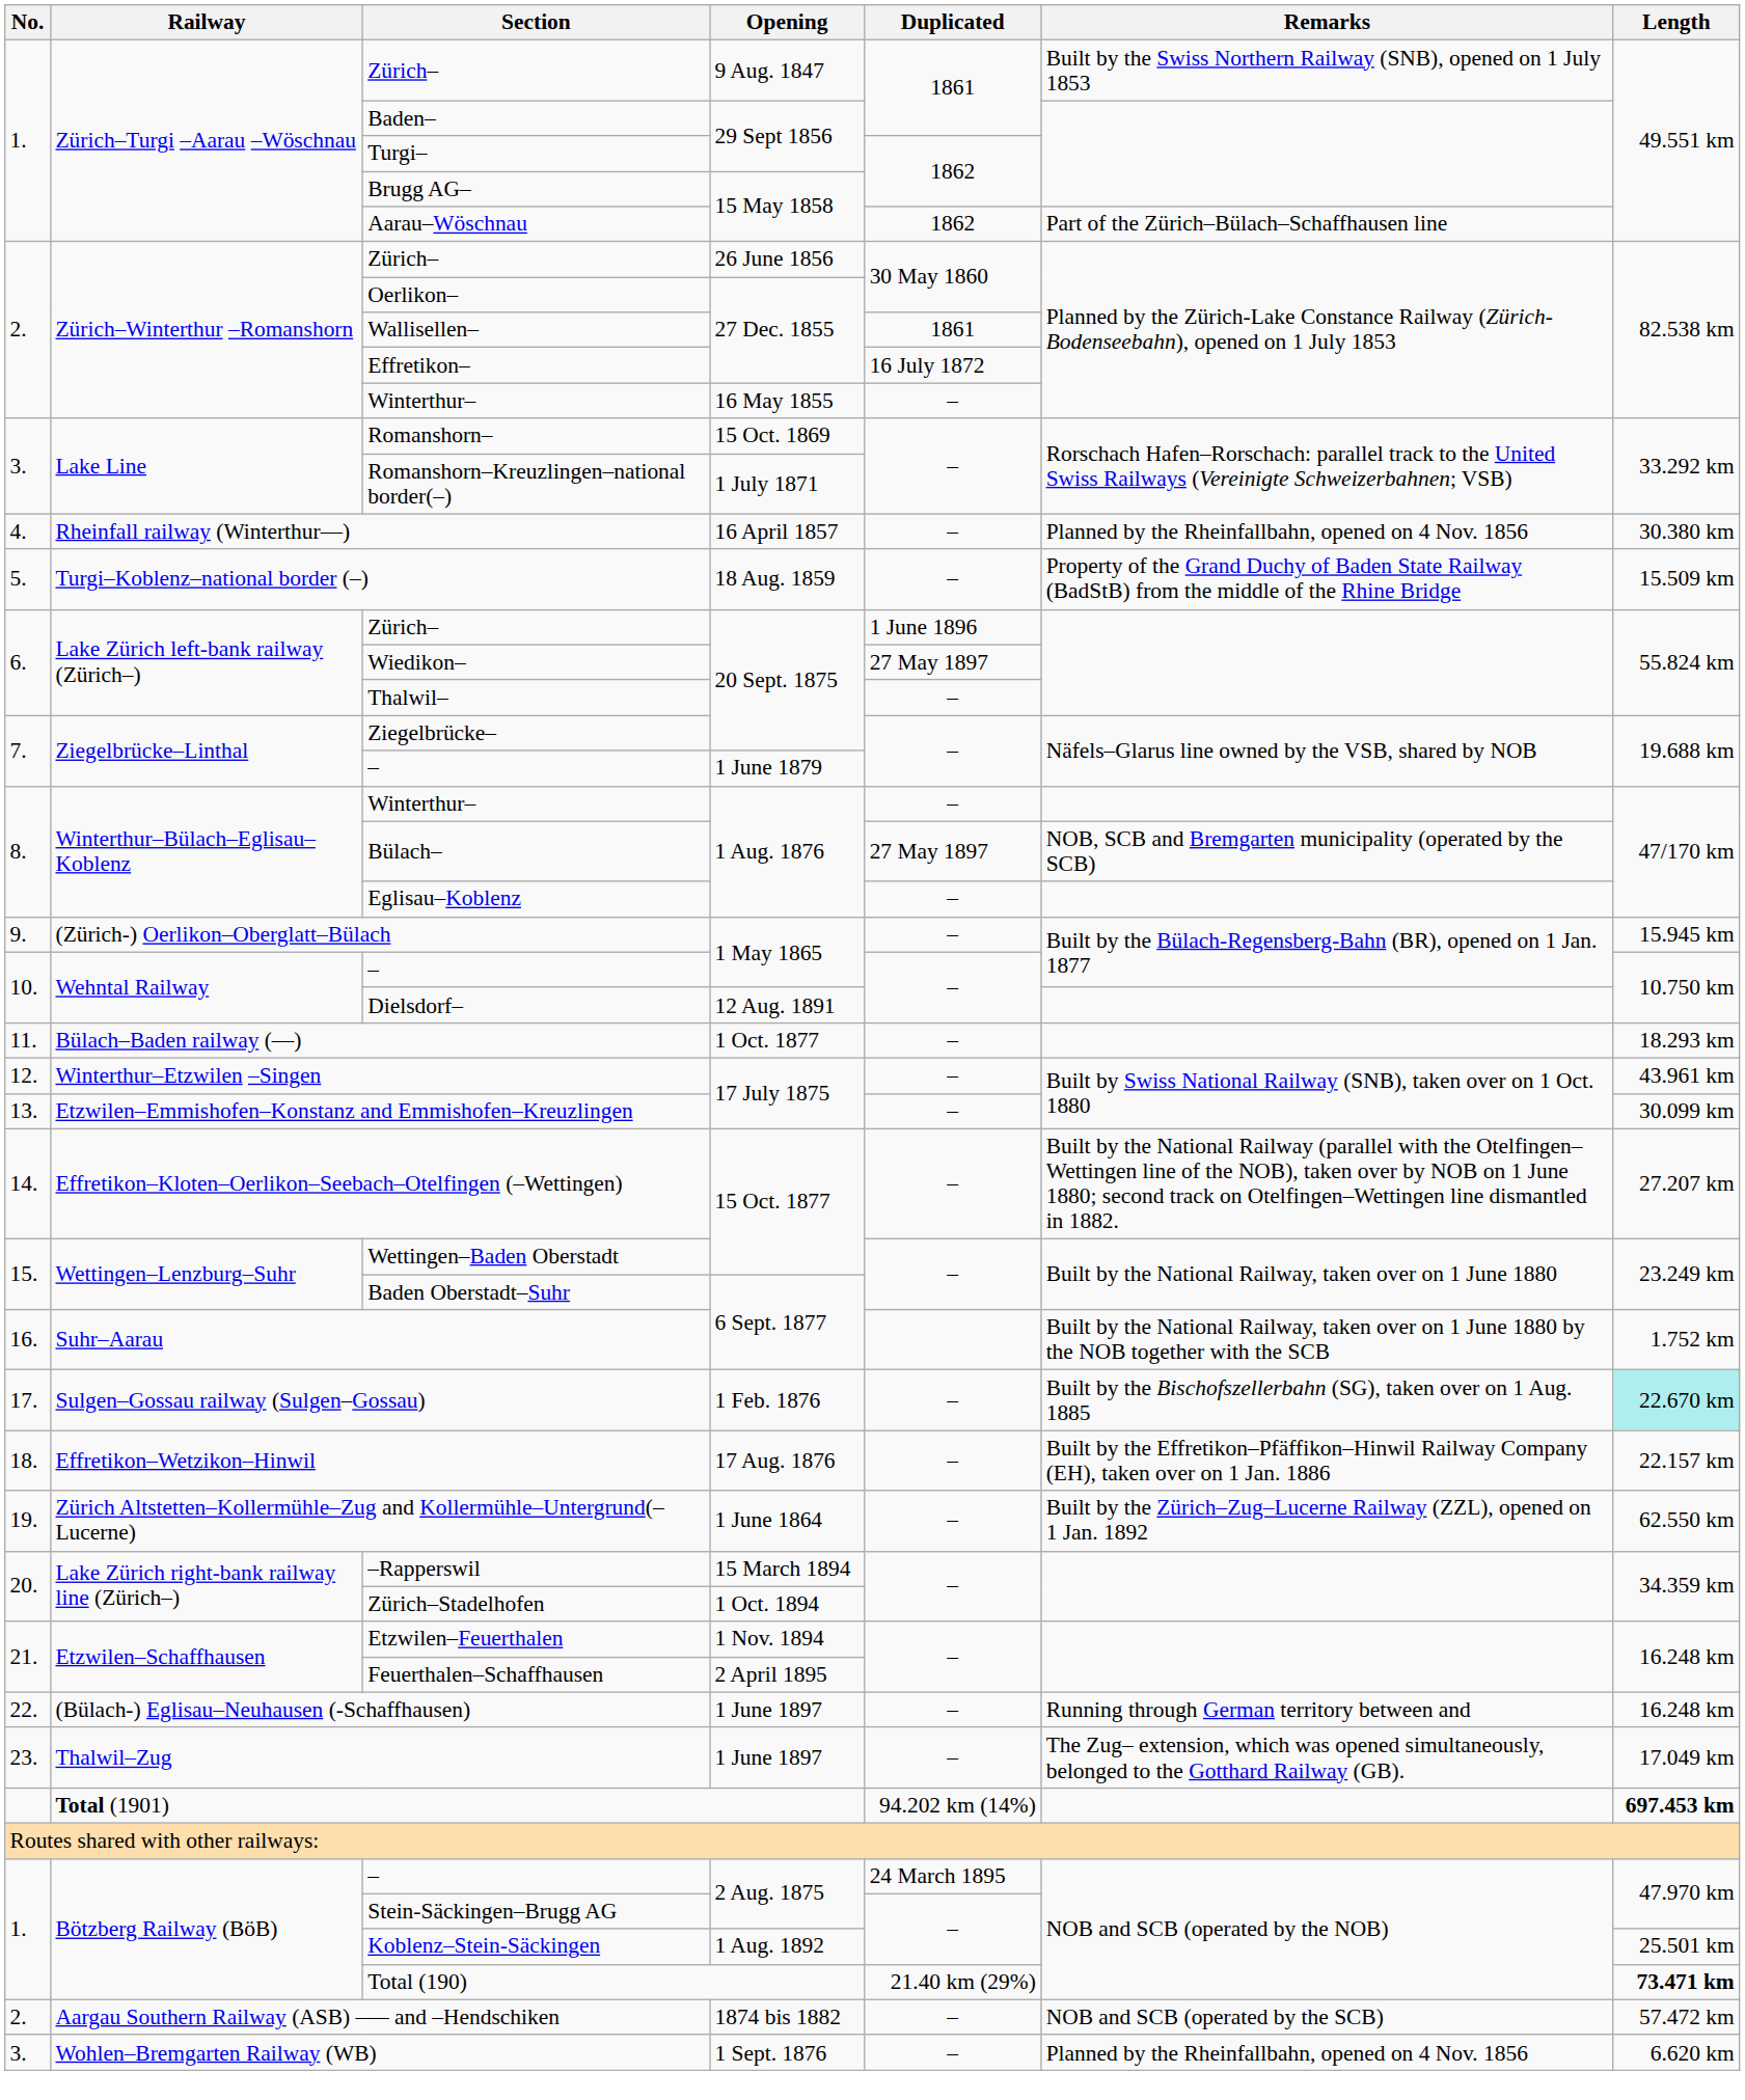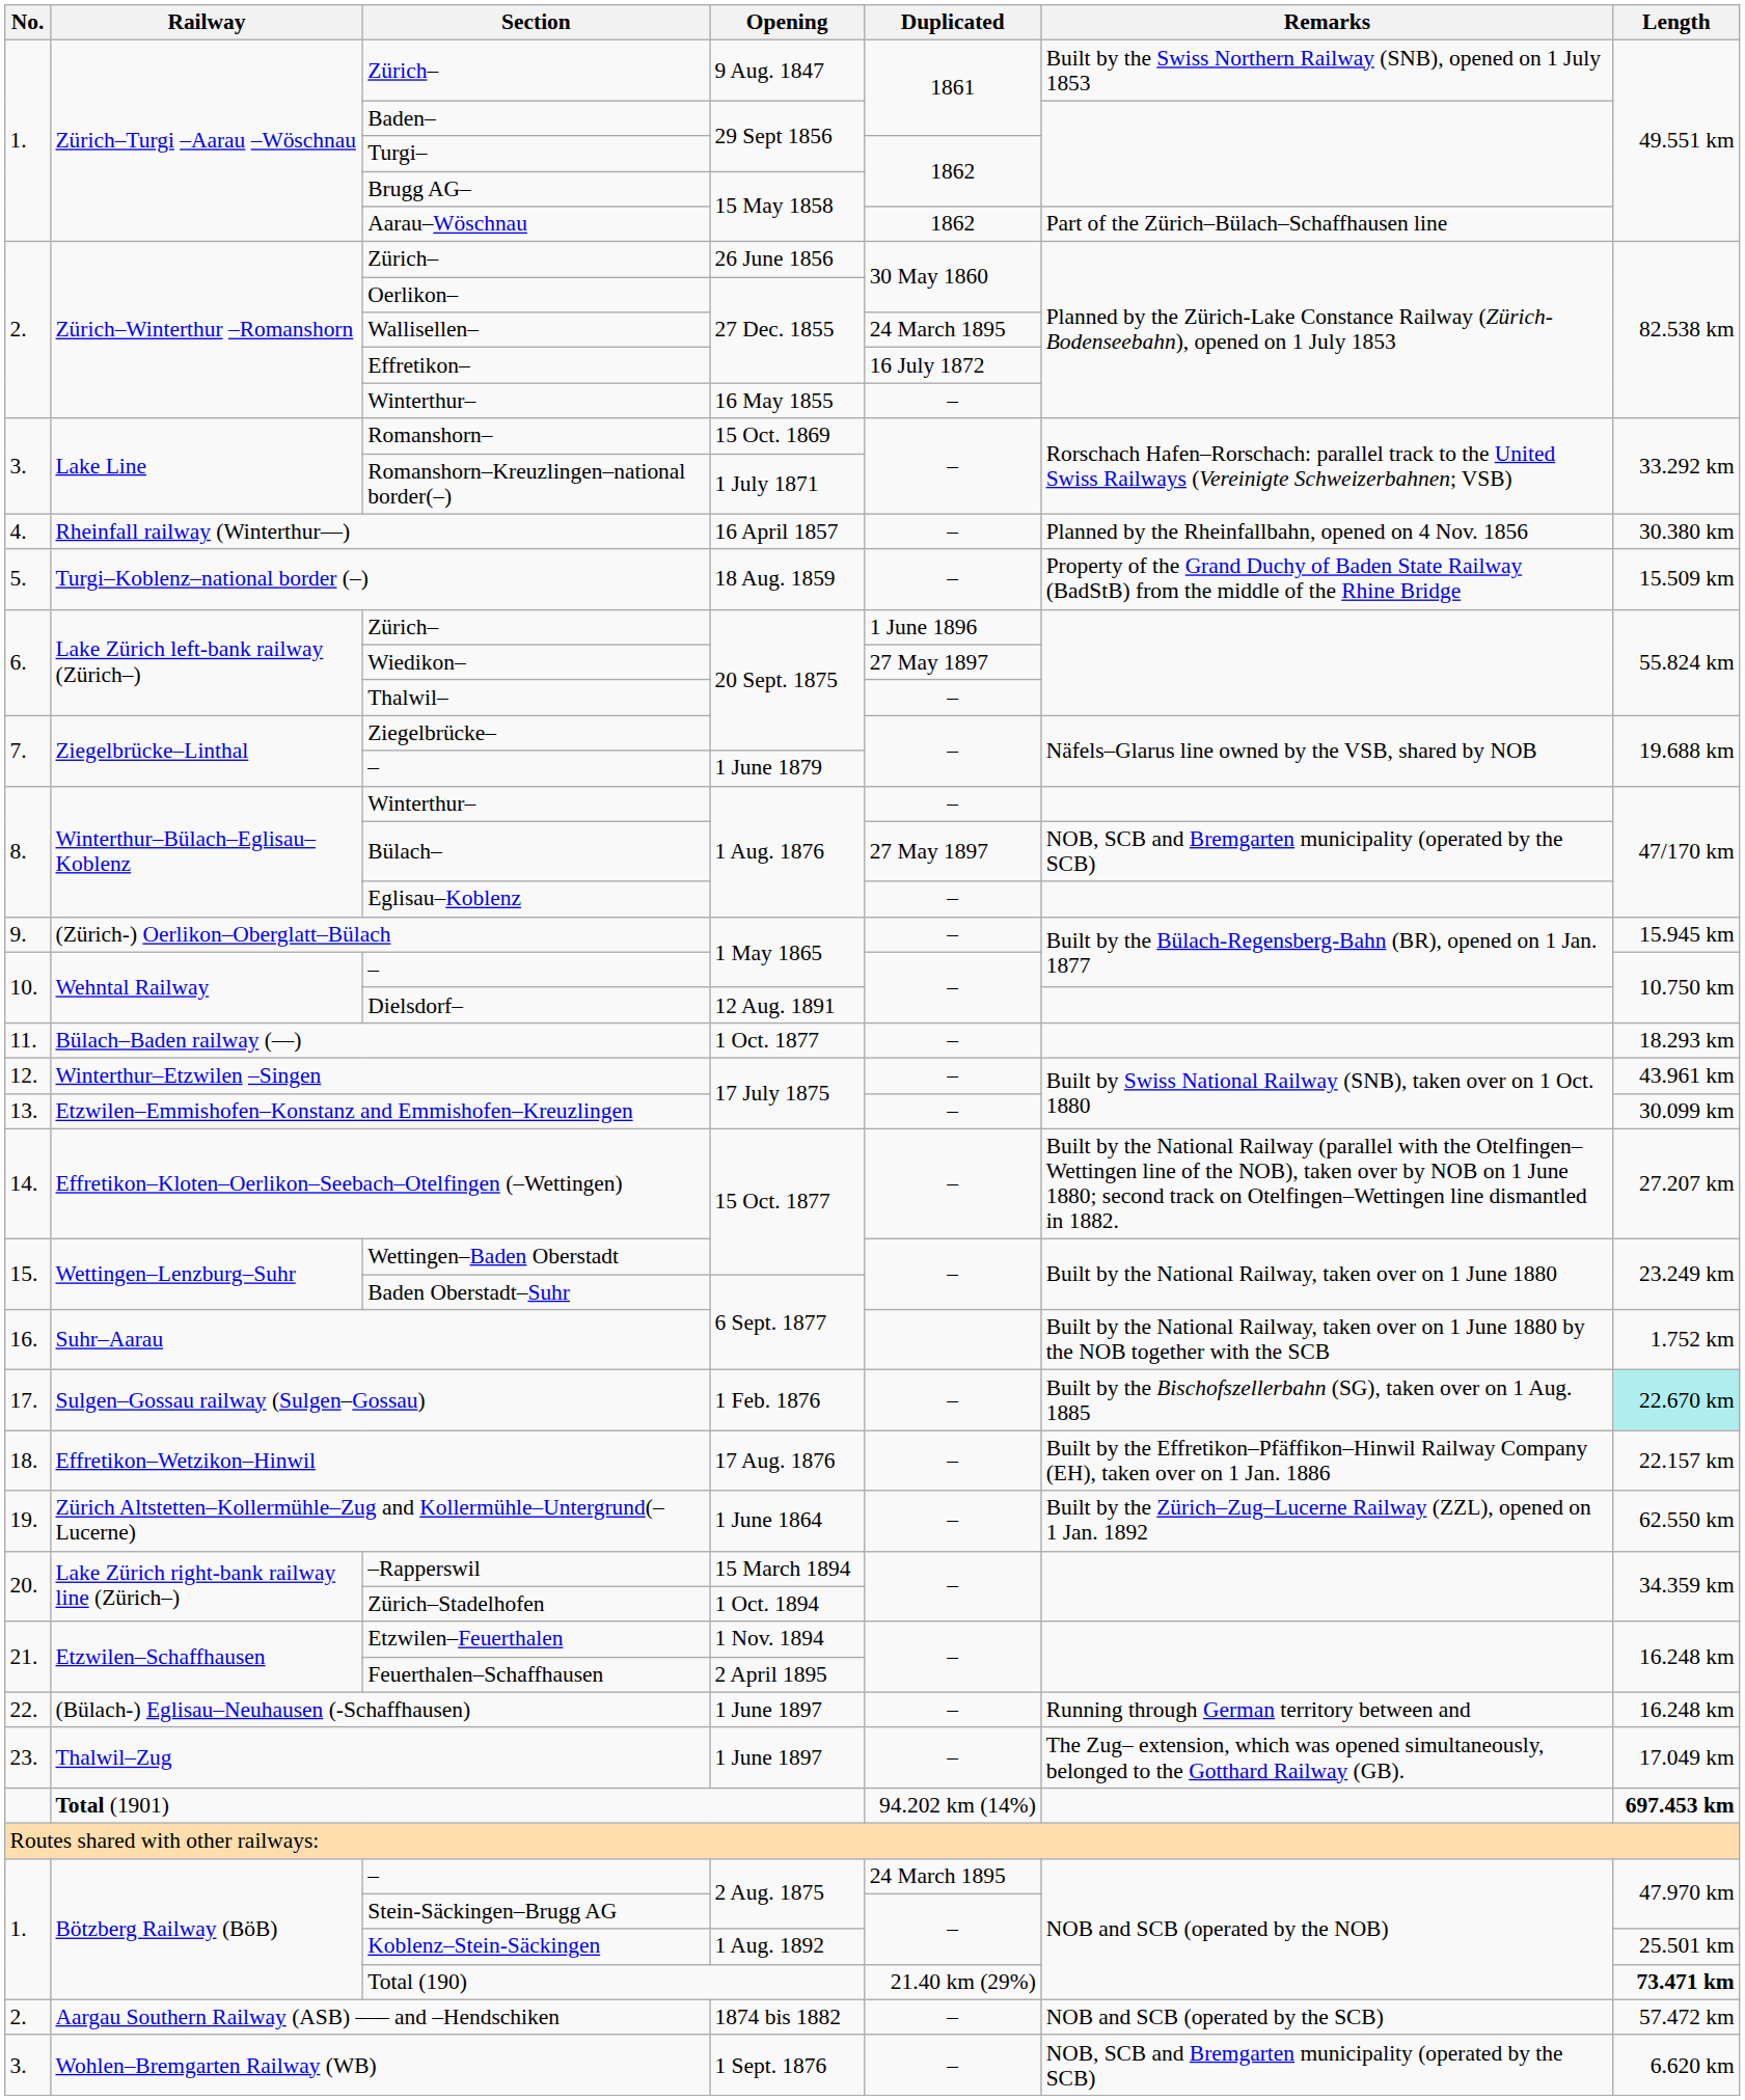 <table class="wikitable">
 <tr>
 <th>No.</th>
 <th style="width:18%">Railway</th>
 <th style="width:20%">Section</th>
 <th>Opening</th>
 <th>Duplicated</th>
 <th style="width:33%">Remarks</th>
 <th>Length</th>
 </tr>
 <tr>
 <td rowspan="5">1.</td>
 <td rowspan="5"><a href='#'>Zürich–Turgi</a> <a href='#'>–Aarau</a> <a href='#'>–Wöschnau</a></td>
 <td><a href='#'>Zürich</a>–</td>
 <td>9 Aug. 1847</td>
 <td rowspan="2" style="text-align:center">1861</td>
 <td>Built by the <a href='#'>Swiss Northern Railway</a> (SNB), opened on 1 July 1853</td>
 <td rowspan="5" style="text-align:right">49.551 km</td>
 </tr>
 <tr>
 <td>Baden–</td>
 <td rowspan="2">29 Sept 1856</td>
 <td rowspan="3"></td>
 </tr>
 <tr>
 <td>Turgi–</td>
 <td rowspan="2" style="text-align:center">1862</td>
 </tr>
 <tr>
 <td>Brugg AG–</td>
 <td rowspan="2">15 May 1858</td>
 </tr>
 <tr>
 <td>Aarau–<a href='#'>Wöschnau</a></td>
 <td style="text-align:center">1862</td>
 <td>Part of the Zürich–Bülach–Schaffhausen line</td>
 </tr>
 <tr>
 <td rowspan="5">2.</td>
 <td rowspan="5"><a href='#'>Zürich–Winterthur</a> <a href='#'>–Romanshorn</a></td>
 <td>Zürich–</td>
 <td>26 June 1856</td>
 <td rowspan="2">30 May 1860</td>
 <td rowspan="5">Planned by the Zürich-Lake Constance Railway (<em>Zürich-Bodenseebahn</em>), opened on 1 July 1853</td>
 <td rowspan="5" style="text-align:right">82.538 km</td>
 </tr>
 <tr>
 <td>Oerlikon–</td>
 <td rowspan="3">27 Dec. 1855</td>
 </tr>
 <tr>
 <td>Wallisellen–</td>
-<td style="text-align:center">1861</td>
+<td>24 March 1895</td>
 </tr>
 <tr>
 <td>Effretikon–</td>
 <td>16 July 1872</td>
 </tr>
 <tr>
 <td>Winterthur–</td>
 <td>16 May 1855</td>
 <td style="text-align:center">–</td>
 </tr>
 <tr>
 <td rowspan="2">3.</td>
 <td rowspan="2"><a href='#'>Lake Line</a></td>
 <td>Romanshorn–</td>
 <td>15 Oct. 1869</td>
 <td rowspan="2" style="text-align:center">–</td>
 <td rowspan="2">Rorschach Hafen–Rorschach: parallel track to the <a href='#'>United Swiss Railways</a> (<em>Vereinigte Schweizerbahnen</em>; VSB)</td>
 <td rowspan="2" style="text-align:right">33.292 km</td>
 </tr>
 <tr>
 <td>Romanshorn–Kreuzlingen–national border(–)</td>
 <td>1 July 1871</td>
 </tr>
 <tr>
 <td>4.</td>
 <td colspan="2"><a href='#'>Rheinfall railway</a> (Winterthur––)</td>
 <td>16 April 1857</td>
 <td style="text-align:center">–</td>
 <td>Planned by the Rheinfallbahn, opened on 4 Nov. 1856</td>
 <td style="text-align:right">30.380 km</td>
 </tr>
 <tr>
 <td>5.</td>
 <td colspan="2"><a href='#'>Turgi–Koblenz–national border</a> (–)</td>
 <td>18 Aug. 1859</td>
 <td style="text-align:center">–</td>
 <td>Property of the <a href='#'>Grand Duchy of Baden State Railway</a> (BadStB) from the middle of the <a href='#'>Rhine Bridge</a></td>
 <td style="text-align:right">15.509 km</td>
 </tr>
 <tr>
 <td rowspan="3">6.</td>
 <td rowspan="3"><a href='#'>Lake Zürich left-bank railway</a> (Zürich–)</td>
 <td>Zürich–</td>
 <td rowspan="4">20 Sept. 1875</td>
 <td>1 June 1896</td>
 <td rowspan="3"></td>
 <td rowspan="3" style="text-align:right">55.824 km</td>
 </tr>
 <tr>
 <td>Wiedikon–</td>
 <td>27 May 1897</td>
 </tr>
 <tr>
 <td>Thalwil–</td>
 <td style="text-align:center">–</td>
 </tr>
 <tr>
 <td rowspan="2">7.</td>
 <td rowspan="2"><a href='#'>Ziegelbrücke–Linthal</a></td>
 <td>Ziegelbrücke–</td>
 <td rowspan="2" style="text-align:center">–</td>
 <td rowspan="2">Näfels–Glarus line owned by the VSB, shared by NOB</td>
 <td rowspan="2" style="text-align:right">19.688 km</td>
 </tr>
 <tr>
 <td>–</td>
 <td>1 June 1879</td>
 </tr>
 <tr>
 <td rowspan="3">8.</td>
 <td rowspan="3"><a href='#'>Winterthur–Bülach–Eglisau–Koblenz</a></td>
 <td>Winterthur–</td>
 <td rowspan="3">1 Aug. 1876</td>
 <td style="text-align:center">–</td>
 <td></td>
 <td rowspan="3" style="text-align:right">47/170 km</td>
 </tr>
 <tr>
 <td>Bülach–</td>
 <td>27 May 1897</td>
 <td>NOB, SCB and <a href='#'>Bremgarten</a> municipality (operated by the SCB)</td>
 </tr>
 <tr>
 <td>Eglisau–<a href='#'>Koblenz</a></td>
 <td style="text-align:center">–</td>
 <td></td>
 </tr>
 <tr>
 <td>9.</td>
 <td colspan="2">(Zürich-) <a href='#'>Oerlikon–Oberglatt–Bülach</a></td>
 <td rowspan="2">1 May 1865</td>
 <td style="text-align:center">–</td>
 <td rowspan="2">Built by the <a href='#'>Bülach-Regensberg-Bahn</a> (BR), opened on 1 Jan. 1877</td>
 <td style="text-align:right">15.945 km</td>
 </tr>
 <tr>
 <td rowspan="2">10.</td>
 <td rowspan="2"><a href='#'>Wehntal Railway</a></td>
 <td>–</td>
 <td rowspan="2" style="text-align:center">–</td>
 <td rowspan="2" style="text-align:right">10.750 km</td>
 </tr>
 <tr>
 <td>Dielsdorf–</td>
 <td>12 Aug. 1891</td>
 <td></td>
 </tr>
 <tr>
 <td>11.</td>
 <td colspan="2"><a href='#'>Bülach–Baden railway</a> (––)</td>
 <td>1 Oct. 1877</td>
 <td style="text-align:center">–</td>
 <td></td>
 <td style="text-align:right">18.293 km</td>
 </tr>
 <tr>
 <td>12.</td>
 <td colspan="2"><a href='#'>Winterthur–Etzwilen</a> <a href='#'>–Singen</a></td>
 <td rowspan="2">17 July 1875</td>
 <td style="text-align:center">–</td>
 <td rowspan="2">Built by <a href='#'>Swiss National Railway</a> (SNB), taken over on 1 Oct. 1880</td>
 <td style="text-align:right">43.961 km</td>
 </tr>
 <tr>
 <td>13.</td>
 <td colspan="2"><a href='#'>Etzwilen–Emmishofen–Konstanz and Emmishofen</a><a href='#'>–Kreuzlingen</a></td>
 <td style="text-align:center">–</td>
 <td style="text-align:right">30.099 km</td>
 </tr>
 <tr>
 <td>14.</td>
 <td colspan="2"><a href='#'>Effretikon–Kloten–Oerlikon–Seebach–Otelfingen</a> (–Wettingen)</td>
 <td rowspan="2">15 Oct. 1877</td>
 <td style="text-align:center">–</td>
 <td>Built by the National Railway (parallel with the Otelfingen–Wettingen line of the NOB), taken over by NOB on 1 June 1880; second track on Otelfingen–Wettingen line dismantled in 1882.</td>
 <td style="text-align:right">27.207 km</td>
 </tr>
 <tr>
 <td rowspan="2">15.</td>
 <td rowspan="2"><a href='#'>Wettingen–Lenzburg–Suhr</a></td>
 <td>Wettingen–<a href='#'>Baden</a> Oberstadt</td>
 <td rowspan="2" style="text-align:center">–</td>
 <td rowspan="2">Built by the National Railway, taken over on 1 June 1880</td>
 <td rowspan="2" style="text-align:right">23.249 km</td>
 </tr>
 <tr>
 <td>Baden Oberstadt–<a href='#'>Suhr</a></td>
 <td rowspan="2">6 Sept. 1877</td>
 </tr>
 <tr>
 <td>16.</td>
 <td colspan="2"><a href='#'>Suhr–Aarau</a></td>
 <td></td>
 <td>Built by the National Railway, taken over on 1 June 1880 by the NOB together with the SCB</td>
 <td style="text-align:right">1.752 km</td>
 </tr>
 <tr>
 <td>17.</td>
 <td colspan="2"><a href='#'>Sulgen–Gossau railway</a> (<a href='#'>Sulgen</a>–<a href='#'>Gossau</a>)</td>
 <td>1 Feb. 1876</td>
 <td style="text-align:center">–</td>
 <td>Built by the <em>Bischofszellerbahn</em> (SG), taken over on 1 Aug. 1885</td>
 <td style="background: paleturquoise; text-align:right">22.670 km</td>
 </tr>
 <tr>
 <td>18.</td>
 <td colspan="2"><a href='#'>Effretikon–Wetzikon–Hinwil</a></td>
 <td>17 Aug. 1876</td>
 <td style="text-align:center">–</td>
 <td>Built by the Effretikon–Pfäffikon–Hinwil Railway Company (EH), taken over on 1 Jan. 1886</td>
 <td style="text-align:right">22.157 km</td>
 </tr>
 <tr>
 <td>19.</td>
 <td colspan="2"><a href='#'>Zürich Altstetten–Kollermühle–Zug</a> and <a href='#'>Kollermühle–Untergrund</a>(–Lucerne)</td>
 <td>1 June 1864</td>
 <td style="text-align:center">–</td>
 <td>Built by the <a href='#'>Zürich–Zug–Lucerne Railway</a> (ZZL), opened on 1 Jan. 1892</td>
 <td style="text-align:right">62.550 km</td>
 </tr>
 <tr>
 <td rowspan="2">20.</td>
 <td rowspan="2"><a href='#'>Lake Zürich right-bank railway line</a> (Zürich–)</td>
 <td>–Rapperswil</td>
 <td>15 March 1894</td>
 <td rowspan="2" style="text-align:center">–</td>
 <td rowspan="2"></td>
 <td rowspan="2" style="text-align:right">34.359 km</td>
 </tr>
 <tr>
 <td>Zürich–Stadelhofen</td>
 <td>1 Oct. 1894</td>
 </tr>
 <tr>
 <td rowspan="2">21.</td>
 <td rowspan="2"><a href='#'>Etzwilen–Schaffhausen</a></td>
 <td>Etzwilen–<a href='#'>Feuerthalen</a></td>
 <td>1 Nov. 1894</td>
 <td rowspan="2" style="text-align:center">–</td>
 <td rowspan="2"></td>
 <td rowspan="2" style="text-align:right">16.248 km</td>
 </tr>
 <tr>
 <td>Feuerthalen–Schaffhausen</td>
 <td>2 April 1895</td>
 </tr>
 <tr>
 <td>22.</td>
 <td colspan="2">(Bülach-) <a href='#'>Eglisau–Neuhausen</a> (-Schaffhausen)</td>
 <td>1 June 1897</td>
 <td style="text-align:center">–</td>
 <td>Running through <a href='#'>German</a> territory between  and </td>
 <td style="text-align:right">16.248 km</td>
 </tr>
 <tr>
 <td>23.</td>
 <td colspan="2"><a href='#'>Thalwil–Zug</a></td>
 <td>1 June 1897</td>
 <td style="text-align:center">–</td>
 <td>The Zug– extension, which was opened simultaneously, belonged to the <a href='#'>Gotthard Railway</a> (GB).</td>
 <td style="text-align:right">17.049 km</td>
 </tr>
 <tr>
 <td></td>
 <td colspan="3"><strong>Total</strong> (1901)</td>
 <td style="text-align:right">94.202 km (14%)</td>
 <td></td>
 <td style="text-align:right"><strong>697.453 km</strong></td>
 </tr>
 <tr>
 <td colspan="7" style="background-color:#FFDEAD;">Routes shared with other railways:</td>
 </tr>
 <tr>
 <td rowspan="4">1.</td>
 <td rowspan="4"><a href='#'>Bötzberg Railway</a> (BöB)</td>
 <td>–</td>
 <td rowspan="2">2 Aug. 1875</td>
 <td>24 March 1895</td>
 <td rowspan="4">NOB and SCB (operated by the NOB)</td>
 <td rowspan="2" style="text-align:right">47.970 km</td>
 </tr>
 <tr>
 <td>Stein-Säckingen–Brugg AG</td>
 <td rowspan="2" style="text-align:center">–</td>
 </tr>
 <tr>
 <td><a href='#'>Koblenz–Stein-Säckingen</a></td>
 <td>1 Aug. 1892</td>
 <td style="text-align:right">25.501 km</td>
 </tr>
 <tr>
 <td colspan="2">Total (190)</td>
 <td style="text-align:right"> 21.40 km (29%)</td>
 <td style="text-align:right"><strong>73.471 km</strong></td>
 </tr>
 <tr>
 <td>2.</td>
 <td colspan="2"><a href='#'>Aargau Southern Railway</a> (ASB) ––– and –Hendschiken</td>
 <td>1874 bis 1882</td>
 <td style="text-align:center">–</td>
 <td>NOB and SCB (operated by the SCB)</td>
 <td style="text-align:right">57.472 km</td>
 </tr>
 <tr>
 <td>3.</td>
 <td colspan="2"><a href='#'>Wohlen–Bremgarten Railway</a> (WB)</td>
 <td>1 Sept. 1876</td>
 <td style="text-align:center">–</td>
-<td>Planned by the Rheinfallbahn, opened on 4 Nov. 1856</td>
+<td>NOB, SCB and <a href='#'>Bremgarten</a> municipality (operated by the SCB)</td>
 <td style="text-align:right">6.620 km</td>
 </tr>
 <tr>
 </tr>
 </table>
